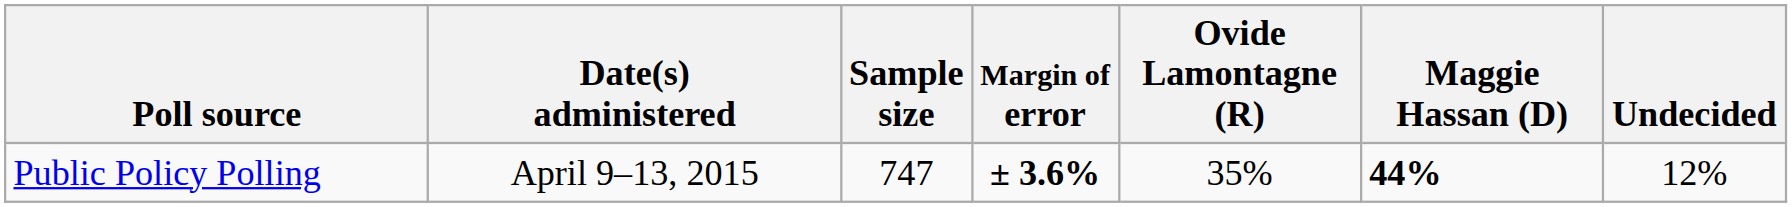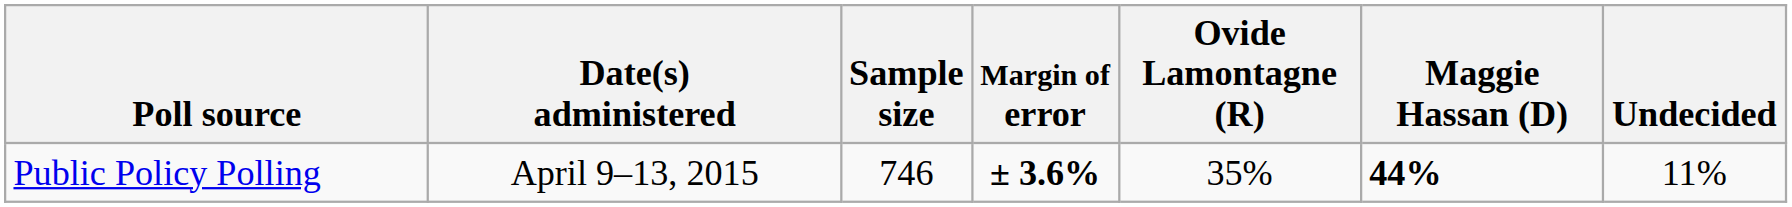 <table class="wikitable">
 <tr valign= bottom>
 <th style="width:180px;">Poll source</th>
 <th style="width:175px;">Date(s)<br>administered</th>
 <th class=small>Sample<br>size</th>
 <th><small>Margin of</small><br>error</th>
 <th style="width:100px;">Ovide<br>Lamontagne (R)</th>
 <th style="width:100px;">Maggie<br>Hassan (D)</th>
 <th>Undecided</th>
 </tr>
 <tr>
 <td><a href='#'>Public Policy Polling</a></td>
 <td align=center>April 9–13, 2015</td>
-<td align=center>747</td>
+<td align=center>746</td>
 <td align=center><strong>± 3.6%</strong></td>
 <td align=center>35%</td>
 <td><strong>44%</strong></td>
-<td align=center>12%</td>
+<td align=center>11%</td>
 </tr>
 </table>
